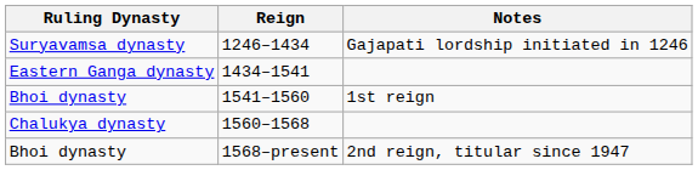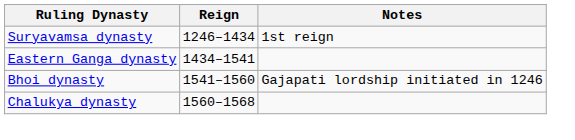 <table class="wikitable">
 <tr>
 <th>Ruling Dynasty</th>
 <th>Reign</th>
 <th>Notes</th>
 </tr>
 <tr>
 <td><a href='#'>Suryavamsa dynasty</a></td>
 <td>1246–1434</td>
-<td>Gajapati lordship initiated in 1246</td>
+<td>1st reign</td>
 </tr>
 <tr>
 <td><a href='#'>Eastern Ganga dynasty</a></td>
 <td>1434–1541</td>
 <td></td>
 </tr>
 <tr>
 <td><a href='#'>Bhoi dynasty</a></td>
 <td>1541–1560</td>
-<td>1st reign</td>
+<td>Gajapati lordship initiated in 1246</td>
 </tr>
 <tr>
 <td><a href='#'>Chalukya dynasty</a></td>
 <td>1560–1568</td>
 <td></td>
 </tr>
-<tr>
-<td>Bhoi dynasty</td>
-<td>1568–present</td>
-<td>2nd reign, titular since 1947</td>
-</tr>
 </table>
